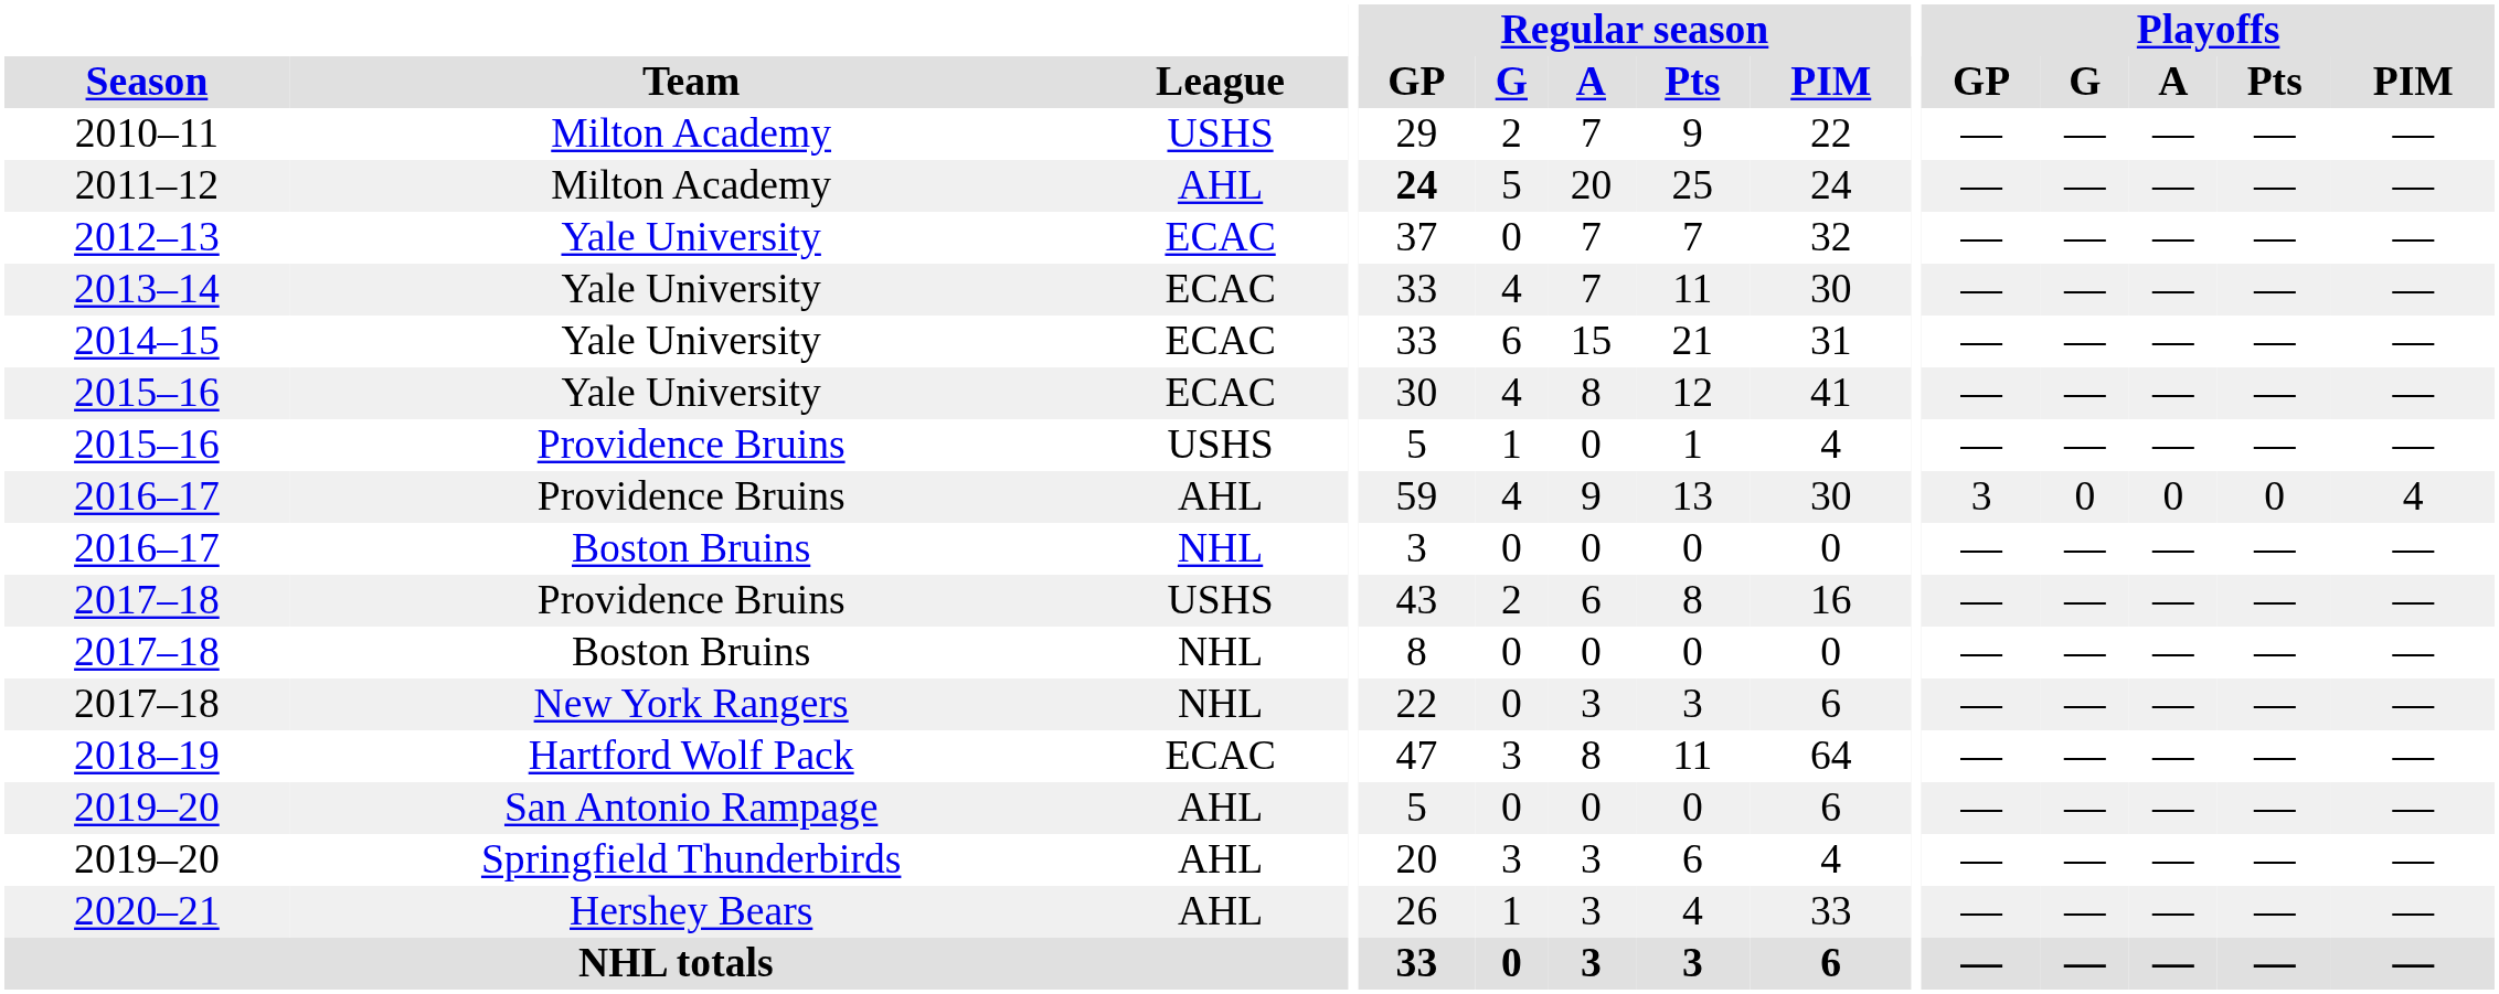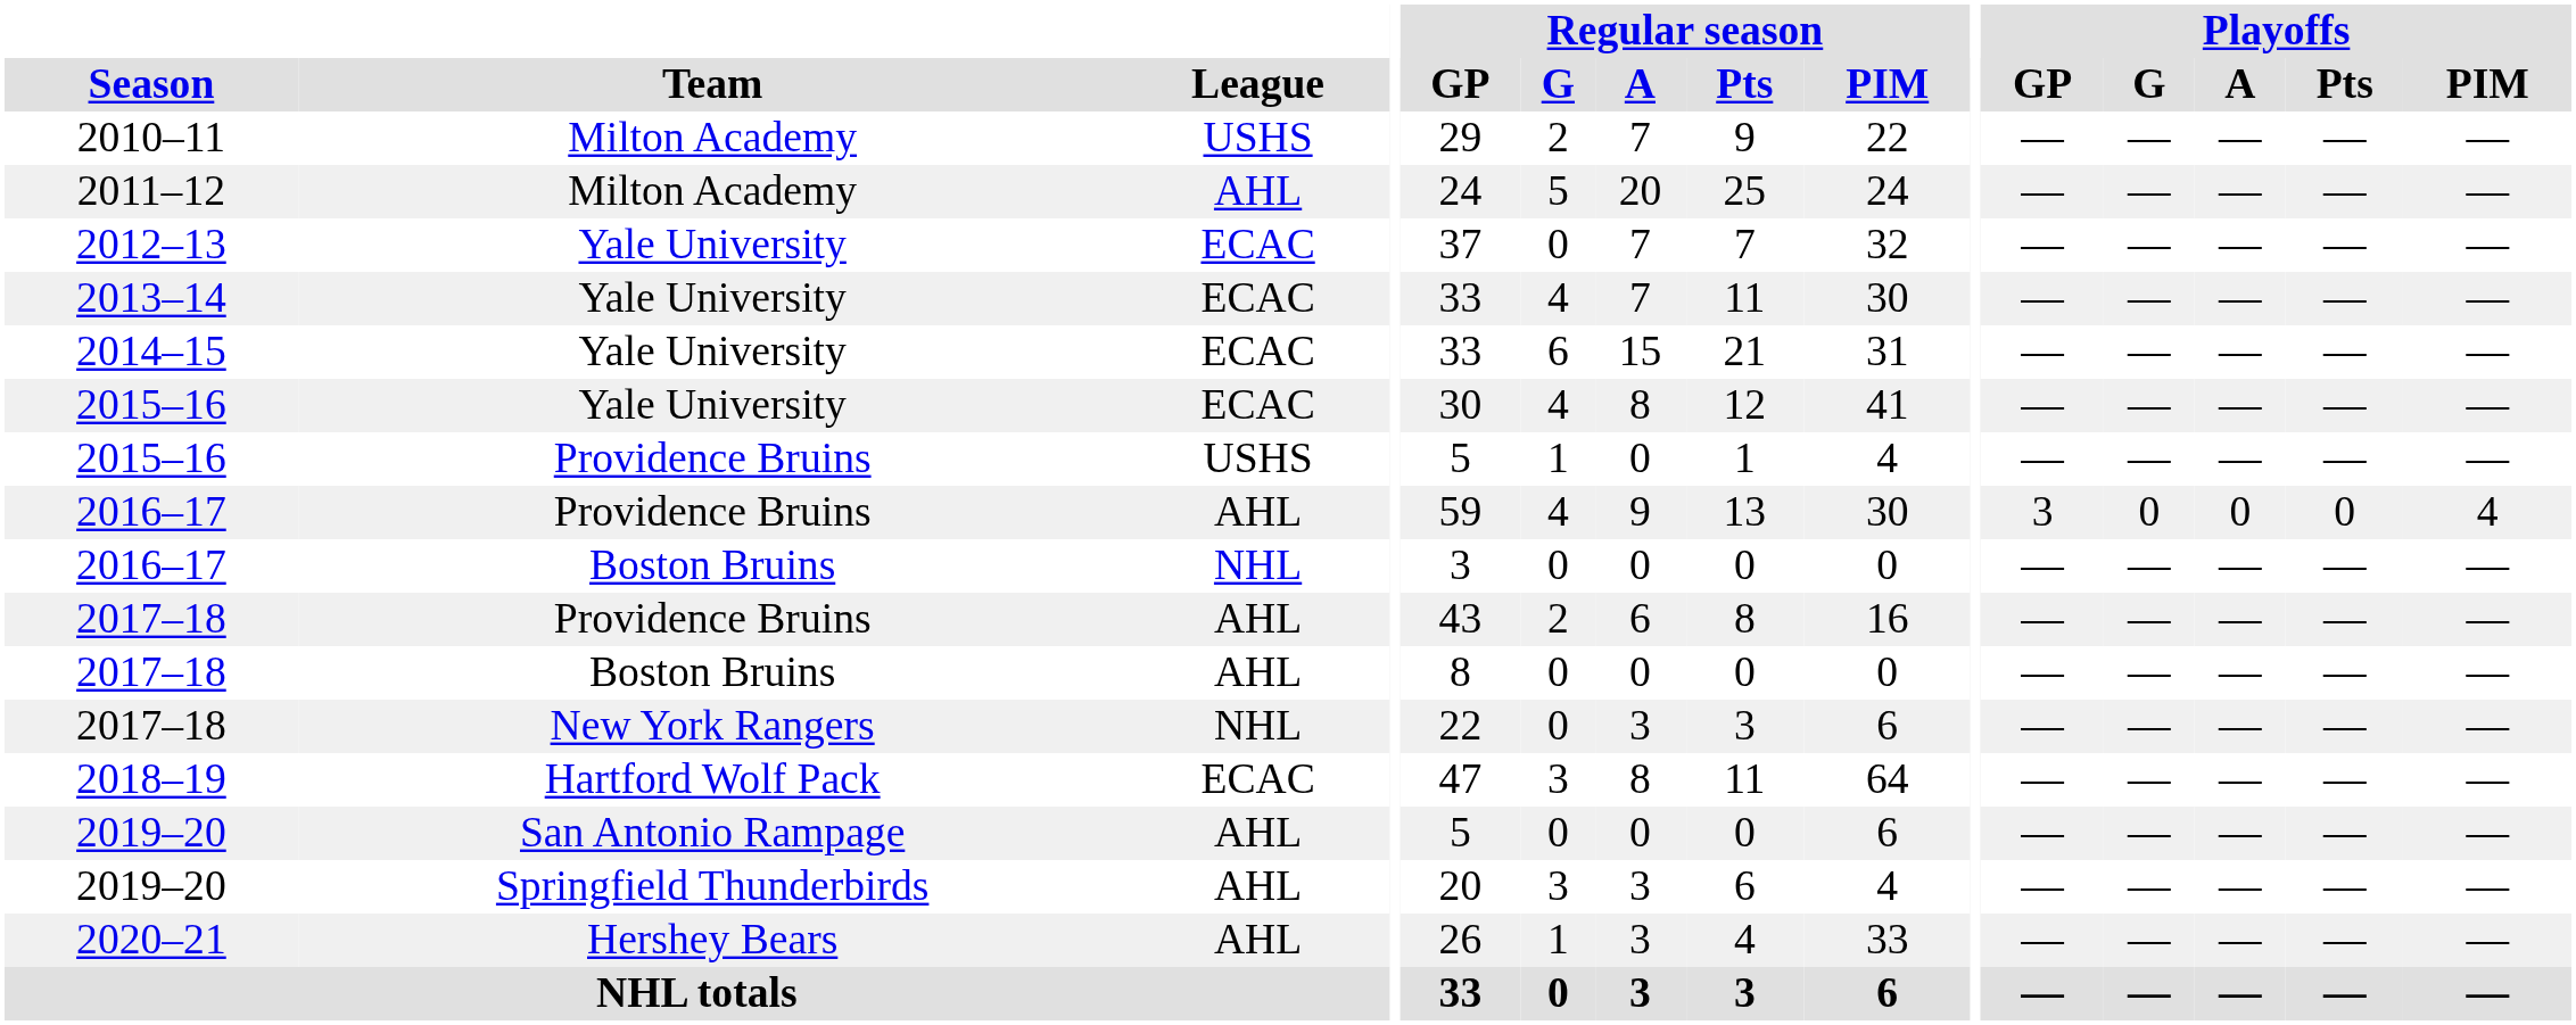 <table border="0" cellpadding="1" cellspacing="0" style="text-align:center; width:60em">
 <tr bgcolor="#e0e0e0">
 <th colspan="3" bgcolor="#ffffff"></th>
 <th rowspan="99" bgcolor="#ffffff"></th>
 <th colspan="5"><a href='#'>Regular season</a></th>
 <th rowspan="99" bgcolor="#ffffff"></th>
 <th colspan="5"><a href='#'>Playoffs</a></th>
 </tr>
 <tr bgcolor="#e0e0e0">
 <th><a href='#'>Season</a></th>
 <th>Team</th>
 <th>League</th>
 <th>GP</th>
 <th><a href='#'>G</a></th>
 <th><a href='#'>A</a></th>
 <th><a href='#'>Pts</a></th>
 <th><a href='#'>PIM</a></th>
 <th>GP</th>
 <th>G</th>
 <th>A</th>
 <th>Pts</th>
 <th>PIM</th>
 </tr>
 <tr>
 <td>2010–11</td>
 <td><a href='#'>Milton Academy</a></td>
 <td><a href='#'>USHS</a></td>
 <td>29</td>
 <td>2</td>
 <td>7</td>
 <td>9</td>
 <td>22</td>
 <td>—</td>
 <td>—</td>
 <td>—</td>
 <td>—</td>
 <td>—</td>
 </tr>
 <tr bgcolor="#f0f0f0">
 <td>2011–12</td>
 <td>Milton Academy</td>
 <td><a href='#'>AHL</a></td>
-<td><strong>24</strong></td>
+<td>24</td>
 <td>5</td>
 <td>20</td>
 <td>25</td>
 <td>24</td>
 <td>—</td>
 <td>—</td>
 <td>—</td>
 <td>—</td>
 <td>—</td>
 </tr>
 <tr>
 <td><a href='#'>2012–13</a></td>
 <td><a href='#'>Yale University</a></td>
 <td><a href='#'>ECAC</a></td>
 <td>37</td>
 <td>0</td>
 <td>7</td>
 <td>7</td>
 <td>32</td>
 <td>—</td>
 <td>—</td>
 <td>—</td>
 <td>—</td>
 <td>—</td>
 </tr>
 <tr bgcolor="#f0f0f0">
 <td><a href='#'>2013–14</a></td>
 <td>Yale University</td>
 <td>ECAC</td>
 <td>33</td>
 <td>4</td>
 <td>7</td>
 <td>11</td>
 <td>30</td>
 <td>—</td>
 <td>—</td>
 <td>—</td>
 <td>—</td>
 <td>—</td>
 </tr>
 <tr>
 <td><a href='#'>2014–15</a></td>
 <td>Yale University</td>
 <td>ECAC</td>
 <td>33</td>
 <td>6</td>
 <td>15</td>
 <td>21</td>
 <td>31</td>
 <td>—</td>
 <td>—</td>
 <td>—</td>
 <td>—</td>
 <td>—</td>
 </tr>
 <tr bgcolor="#f0f0f0">
 <td><a href='#'>2015–16</a></td>
 <td>Yale University</td>
 <td>ECAC</td>
 <td>30</td>
 <td>4</td>
 <td>8</td>
 <td>12</td>
 <td>41</td>
 <td>—</td>
 <td>—</td>
 <td>—</td>
 <td>—</td>
 <td>—</td>
 </tr>
 <tr>
 <td><a href='#'>2015–16</a></td>
 <td><a href='#'>Providence Bruins</a></td>
 <td>USHS</td>
 <td>5</td>
 <td>1</td>
 <td>0</td>
 <td>1</td>
 <td>4</td>
 <td>—</td>
 <td>—</td>
 <td>—</td>
 <td>—</td>
 <td>—</td>
 </tr>
 <tr bgcolor="#f0f0f0">
 <td><a href='#'>2016–17</a></td>
 <td>Providence Bruins</td>
 <td>AHL</td>
 <td>59</td>
 <td>4</td>
 <td>9</td>
 <td>13</td>
 <td>30</td>
 <td>3</td>
 <td>0</td>
 <td>0</td>
 <td>0</td>
 <td>4</td>
 </tr>
 <tr>
 <td><a href='#'>2016–17</a></td>
 <td><a href='#'>Boston Bruins</a></td>
 <td><a href='#'>NHL</a></td>
 <td>3</td>
 <td>0</td>
 <td>0</td>
 <td>0</td>
 <td>0</td>
 <td>—</td>
 <td>—</td>
 <td>—</td>
 <td>—</td>
 <td>—</td>
 </tr>
 <tr bgcolor="#f0f0f0">
 <td><a href='#'>2017–18</a></td>
 <td>Providence Bruins</td>
-<td>USHS</td>
+<td>AHL</td>
 <td>43</td>
 <td>2</td>
 <td>6</td>
 <td>8</td>
 <td>16</td>
 <td>—</td>
 <td>—</td>
 <td>—</td>
 <td>—</td>
 <td>—</td>
 </tr>
 <tr>
 <td><a href='#'>2017–18</a></td>
 <td>Boston Bruins</td>
-<td>NHL</td>
+<td>AHL</td>
 <td>8</td>
 <td>0</td>
 <td>0</td>
 <td>0</td>
 <td>0</td>
 <td>—</td>
 <td>—</td>
 <td>—</td>
 <td>—</td>
 <td>—</td>
 </tr>
 <tr bgcolor="#f0f0f0">
 <td>2017–18</td>
 <td><a href='#'>New York Rangers</a></td>
 <td>NHL</td>
 <td>22</td>
 <td>0</td>
 <td>3</td>
 <td>3</td>
 <td>6</td>
 <td>—</td>
 <td>—</td>
 <td>—</td>
 <td>—</td>
 <td>—</td>
 </tr>
 <tr>
 <td><a href='#'>2018–19</a></td>
 <td><a href='#'>Hartford Wolf Pack</a></td>
 <td>ECAC</td>
 <td>47</td>
 <td>3</td>
 <td>8</td>
 <td>11</td>
 <td>64</td>
 <td>—</td>
 <td>—</td>
 <td>—</td>
 <td>—</td>
 <td>—</td>
 </tr>
 <tr bgcolor="#f0f0f0">
 <td><a href='#'>2019–20</a></td>
 <td><a href='#'>San Antonio Rampage</a></td>
 <td>AHL</td>
 <td>5</td>
 <td>0</td>
 <td>0</td>
 <td>0</td>
 <td>6</td>
 <td>—</td>
 <td>—</td>
 <td>—</td>
 <td>—</td>
 <td>—</td>
 </tr>
 <tr>
 <td>2019–20</td>
 <td><a href='#'>Springfield Thunderbirds</a></td>
 <td>AHL</td>
 <td>20</td>
 <td>3</td>
 <td>3</td>
 <td>6</td>
 <td>4</td>
 <td>—</td>
 <td>—</td>
 <td>—</td>
 <td>—</td>
 <td>—</td>
 </tr>
 <tr bgcolor="#f0f0f0">
 <td><a href='#'>2020–21</a></td>
 <td><a href='#'>Hershey Bears</a></td>
 <td>AHL</td>
 <td>26</td>
 <td>1</td>
 <td>3</td>
 <td>4</td>
 <td>33</td>
 <td>—</td>
 <td>—</td>
 <td>—</td>
 <td>—</td>
 <td>—</td>
 </tr>
 <tr bgcolor="#e0e0e0">
 <th colspan="3">NHL totals</th>
 <th>33</th>
 <th>0</th>
 <th>3</th>
 <th>3</th>
 <th>6</th>
 <th>—</th>
 <th>—</th>
 <th>—</th>
 <th>—</th>
 <th>—</th>
 </tr>
 </table>
